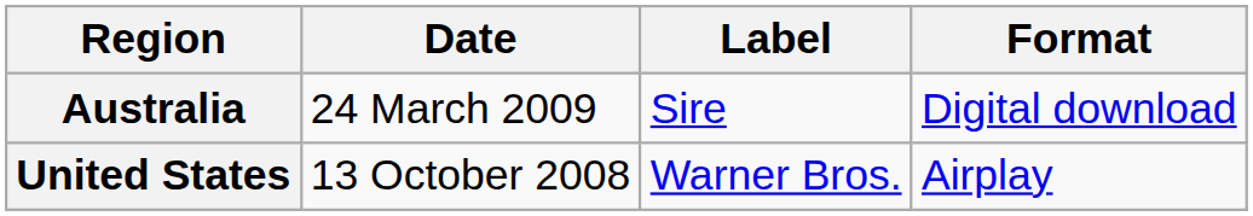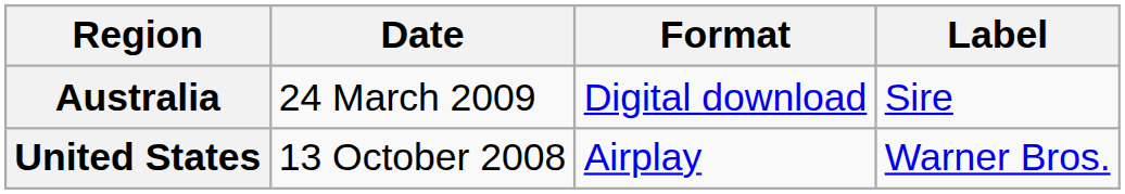 <table class="wikitable plainrowheaders">
 <tr>
 <th>Region</th>
 <th>Date</th>
+<th>Format</th>
 <th>Label</th>
-<th>Format</th>
 </tr>
 <tr>
 <th scope="row">Australia</th>
 <td>24 March 2009</td>
+<td><a href='#'>Digital download</a></td>
 <td><a href='#'>Sire</a></td>
-<td><a href='#'>Digital download</a></td>
 </tr>
 <tr>
 <th scope="row">United States</th>
 <td>13 October 2008</td>
+<td><a href='#'>Airplay</a></td>
 <td><a href='#'>Warner Bros.</a></td>
-<td><a href='#'>Airplay</a></td>
 </tr>
 </table>
